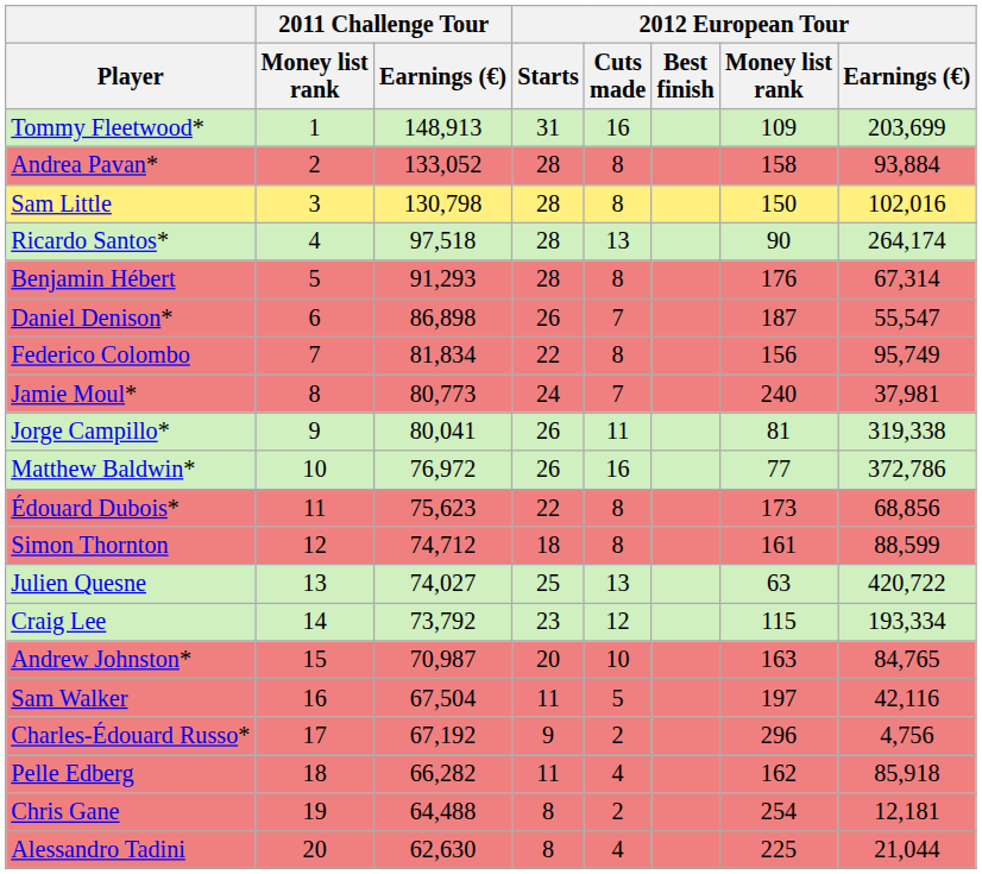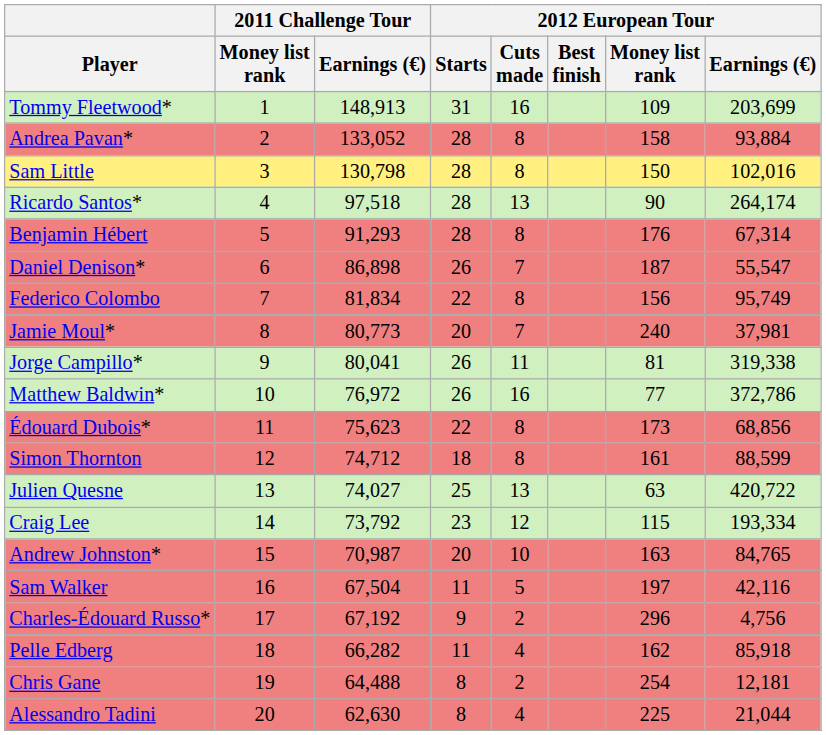 <table class="wikitable sortable" style="text-align:center">
 <tr>
 <th></th>
 <th colspan=2>2011 Challenge Tour</th>
 <th colspan=6>2012 European Tour</th>
 </tr>
 <tr>
 <th>Player</th>
 <th>Money list<br>rank</th>
 <th>Earnings (€)</th>
 <th>Starts</th>
 <th>Cuts<br>made</th>
 <th>Best<br>finish</th>
 <th>Money list<br>rank</th>
 <th>Earnings (€)</th>
 </tr>
 <tr style="background:#D0F0C0;">
 <td align=left> <a href='#'>Tommy Fleetwood</a>*</td>
 <td>1</td>
 <td>148,913</td>
 <td>31</td>
 <td>16</td>
 <td></td>
 <td>109</td>
 <td>203,699</td>
 </tr>
 <tr style="background:#F08080;">
 <td align=left> <a href='#'>Andrea Pavan</a>*</td>
 <td>2</td>
 <td>133,052</td>
 <td>28</td>
 <td>8</td>
 <td></td>
 <td>158</td>
 <td>93,884</td>
 </tr>
 <tr style="background:#FFF080;">
 <td align=left> <a href='#'>Sam Little</a></td>
 <td>3</td>
 <td>130,798</td>
 <td>28</td>
 <td>8</td>
 <td></td>
 <td>150</td>
 <td>102,016</td>
 </tr>
 <tr style="background:#D0F0C0;">
 <td align=left> <a href='#'>Ricardo Santos</a>*</td>
 <td>4</td>
 <td>97,518</td>
 <td>28</td>
 <td>13</td>
 <td></td>
 <td>90</td>
 <td>264,174</td>
 </tr>
 <tr style="background:#F08080;">
 <td align=left> <a href='#'>Benjamin Hébert</a></td>
 <td>5</td>
 <td>91,293</td>
 <td>28</td>
 <td>8</td>
 <td></td>
 <td>176</td>
 <td>67,314</td>
 </tr>
 <tr style="background:#F08080;">
 <td align=left> <a href='#'>Daniel Denison</a>*</td>
 <td>6</td>
 <td>86,898</td>
 <td>26</td>
 <td>7</td>
 <td></td>
 <td>187</td>
 <td>55,547</td>
 </tr>
 <tr style="background:#F08080;">
 <td align=left> <a href='#'>Federico Colombo</a></td>
 <td>7</td>
 <td>81,834</td>
 <td>22</td>
 <td>8</td>
 <td></td>
 <td>156</td>
 <td>95,749</td>
 </tr>
 <tr style="background:#F08080;">
 <td align=left> <a href='#'>Jamie Moul</a>*</td>
 <td>8</td>
 <td>80,773</td>
-<td>24</td>
+<td>20</td>
 <td>7</td>
 <td></td>
 <td>240</td>
 <td>37,981</td>
 </tr>
 <tr style="background:#D0F0C0;">
 <td align=left> <a href='#'>Jorge Campillo</a>*</td>
 <td>9</td>
 <td>80,041</td>
 <td>26</td>
 <td>11</td>
 <td></td>
 <td>81</td>
 <td>319,338</td>
 </tr>
 <tr style="background:#D0F0C0;">
 <td align=left> <a href='#'>Matthew Baldwin</a>*</td>
 <td>10</td>
 <td>76,972</td>
 <td>26</td>
 <td>16</td>
 <td></td>
 <td>77</td>
 <td>372,786</td>
 </tr>
 <tr style="background:#F08080;">
 <td align=left> <a href='#'>Édouard Dubois</a>*</td>
 <td>11</td>
 <td>75,623</td>
 <td>22</td>
 <td>8</td>
 <td></td>
 <td>173</td>
 <td>68,856</td>
 </tr>
 <tr style="background:#F08080;">
 <td align=left> <a href='#'>Simon Thornton</a></td>
 <td>12</td>
 <td>74,712</td>
 <td>18</td>
 <td>8</td>
 <td></td>
 <td>161</td>
 <td>88,599</td>
 </tr>
 <tr style="background:#D0F0C0;">
 <td align=left> <a href='#'>Julien Quesne</a></td>
 <td>13</td>
 <td>74,027</td>
 <td>25</td>
 <td>13</td>
 <td></td>
 <td>63</td>
 <td>420,722</td>
 </tr>
 <tr style="background:#D0F0C0;">
 <td align=left> <a href='#'>Craig Lee</a></td>
 <td>14</td>
 <td>73,792</td>
 <td>23</td>
 <td>12</td>
 <td></td>
 <td>115</td>
 <td>193,334</td>
 </tr>
 <tr style="background:#F08080;">
 <td align=left> <a href='#'>Andrew Johnston</a>*</td>
 <td>15</td>
 <td>70,987</td>
 <td>20</td>
 <td>10</td>
 <td></td>
 <td>163</td>
 <td>84,765</td>
 </tr>
 <tr style="background:#F08080;">
 <td align=left> <a href='#'>Sam Walker</a></td>
 <td>16</td>
 <td>67,504</td>
 <td>11</td>
 <td>5</td>
 <td></td>
 <td>197</td>
 <td>42,116</td>
 </tr>
 <tr style="background:#F08080;">
 <td align=left> <a href='#'>Charles-Édouard Russo</a>*</td>
 <td>17</td>
 <td>67,192</td>
 <td>9</td>
 <td>2</td>
 <td></td>
 <td>296</td>
 <td>4,756</td>
 </tr>
 <tr style="background:#F08080;">
 <td align=left> <a href='#'>Pelle Edberg</a></td>
 <td>18</td>
 <td>66,282</td>
 <td>11</td>
 <td>4</td>
 <td></td>
 <td>162</td>
 <td>85,918</td>
 </tr>
 <tr style="background:#F08080;">
 <td align=left> <a href='#'>Chris Gane</a></td>
 <td>19</td>
 <td>64,488</td>
 <td>8</td>
 <td>2</td>
 <td></td>
 <td>254</td>
 <td>12,181</td>
 </tr>
 <tr style="background:#F08080;">
 <td align=left> <a href='#'>Alessandro Tadini</a></td>
 <td>20</td>
 <td>62,630</td>
 <td>8</td>
 <td>4</td>
 <td></td>
 <td>225</td>
 <td>21,044</td>
 </tr>
 </table>
